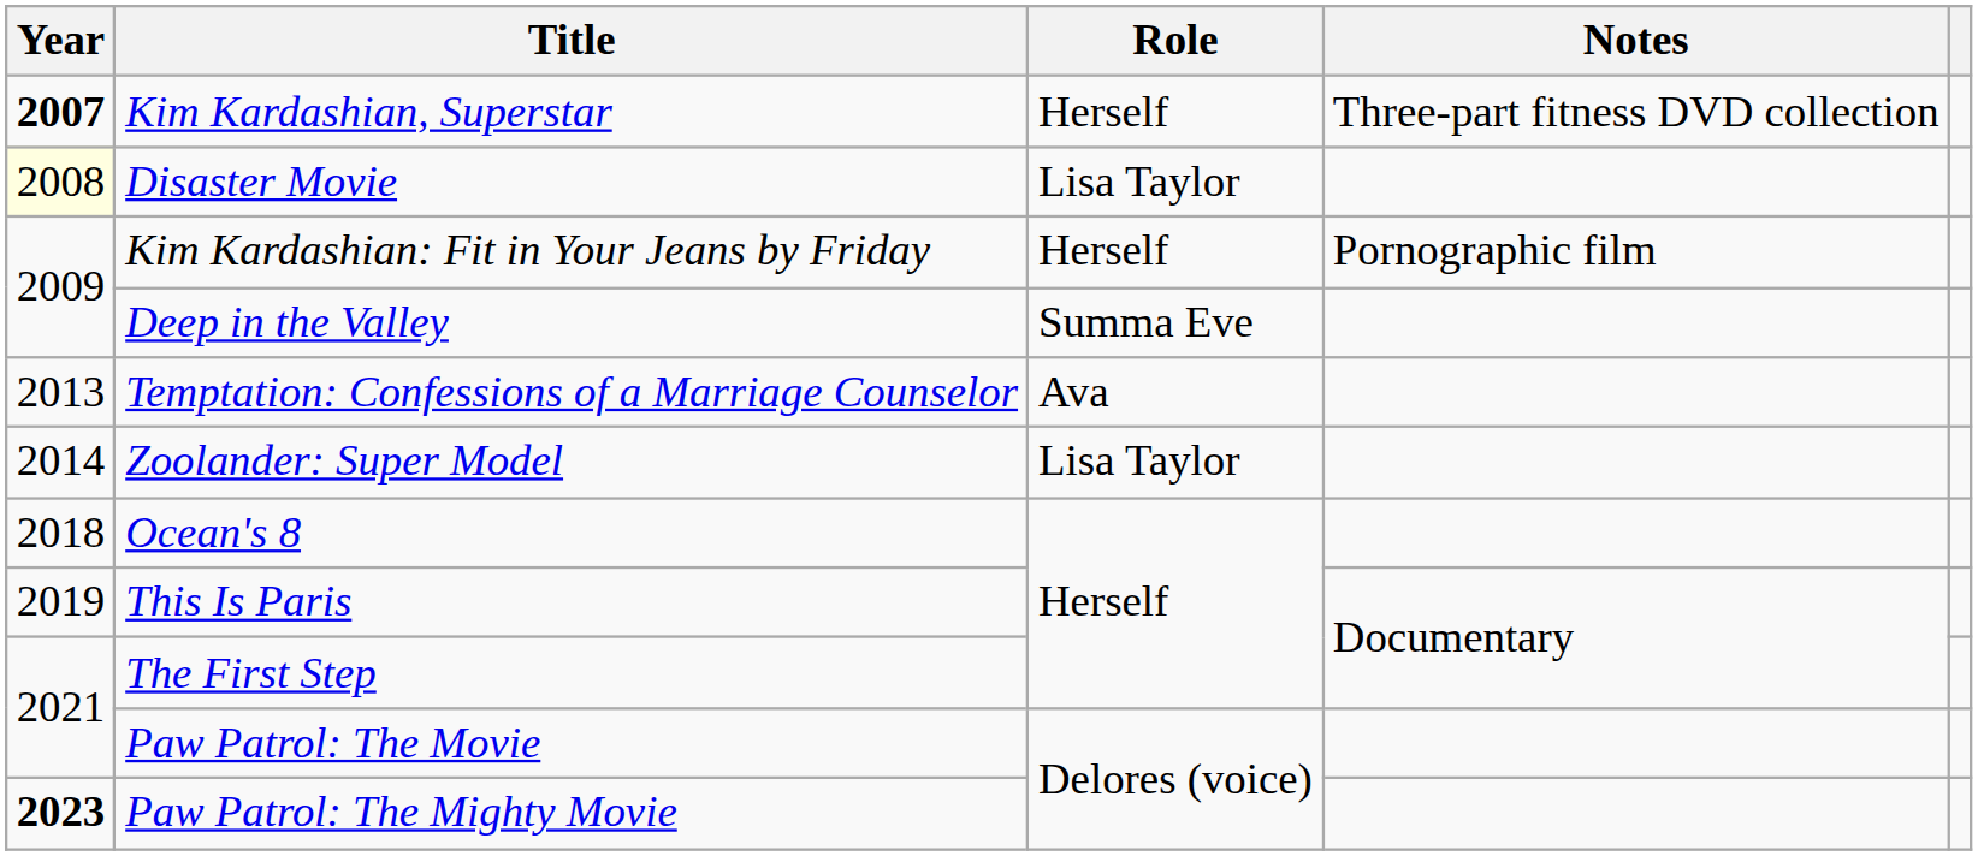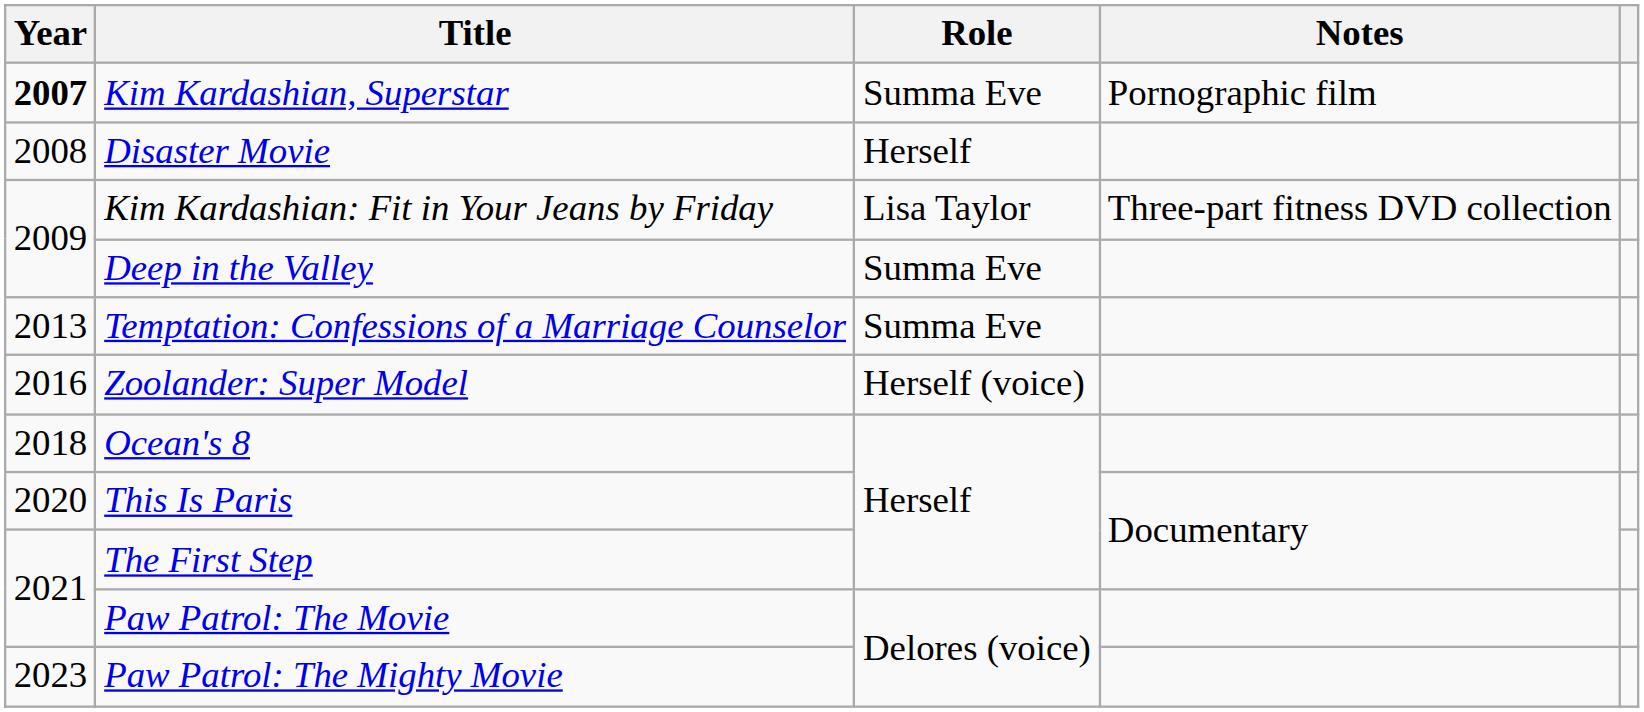 <table class="wikitable sortable">
 <tr>
 <th>Year</th>
 <th>Title</th>
 <th>Role</th>
 <th class="unsortable">Notes</th>
 <th class="unsortable"></th>
 </tr>
 <tr>
 <td><strong>2007</strong></td>
 <td><em><a href='#'>Kim Kardashian, Superstar</a></em></td>
-<td>Herself</td>
-<td>Three-part fitness DVD collection</td>
+<td>Summa Eve</td>
+<td>Pornographic film</td>
 <td></td>
 </tr>
 <tr>
-<td style="background: lightyellow;">2008</td>
+<td>2008</td>
 <td><em><a href='#'>Disaster Movie</a></em></td>
-<td>Lisa Taylor</td>
+<td>Herself</td>
 <td></td>
 <td></td>
 </tr>
 <tr>
 <td rowspan="2">2009</td>
 <td><em>Kim Kardashian: Fit in Your Jeans by Friday</em></td>
-<td>Herself</td>
-<td>Pornographic film</td>
+<td>Lisa Taylor</td>
+<td>Three-part fitness DVD collection</td>
 <td></td>
 </tr>
 <tr>
 <td><em><a href='#'>Deep in the Valley</a></em></td>
 <td>Summa Eve</td>
 <td></td>
 <td></td>
 </tr>
 <tr>
 <td>2013</td>
 <td><em><a href='#'>Temptation: Confessions of a Marriage Counselor</a></em></td>
-<td>Ava</td>
+<td>Summa Eve</td>
 <td></td>
 <td></td>
 </tr>
 <tr>
-<td>2014</td>
+<td>2016</td>
 <td><em><a href='#'>Zoolander: Super Model</a></em></td>
-<td>Lisa Taylor</td>
+<td>Herself (voice)</td>
 <td></td>
 <td></td>
 </tr>
 <tr>
 <td>2018</td>
 <td><em><a href='#'>Ocean's 8</a></em></td>
 <td rowspan="3">Herself</td>
 <td></td>
 <td></td>
 </tr>
 <tr>
-<td>2019</td>
+<td>2020</td>
 <td><em><a href='#'>This Is Paris</a></em></td>
 <td rowspan="2">Documentary</td>
 <td></td>
 </tr>
 <tr>
 <td rowspan="2">2021</td>
 <td><em><a href='#'>The First Step</a></em></td>
 <td></td>
 </tr>
 <tr>
 <td><em><a href='#'>Paw Patrol: The Movie</a></em></td>
 <td rowspan="2">Delores (voice)</td>
 <td></td>
 <td></td>
 </tr>
 <tr>
-<td><strong>2023</strong></td>
+<td>2023</td>
 <td><em><a href='#'>Paw Patrol: The Mighty Movie</a></em></td>
 <td></td>
 <td></td>
 </tr>
 </table>
